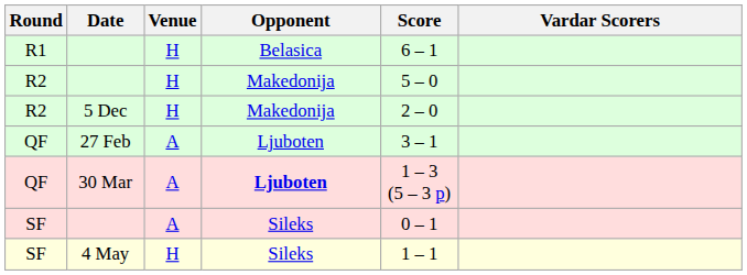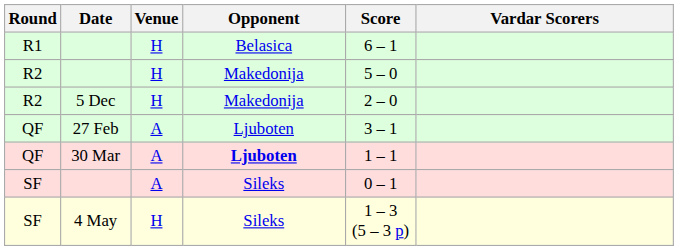 <table class="wikitable sortable" style="text-align: center; font-size:95%;">
 <tr>
 <th width="30">Round</th>
 <th width="60">Date</th>
 <th width="20">Venue</th>
 <th width="150">Opponent</th>
 <th width="60">Score</th>
 <th width="250">Vardar Scorers</th>
 </tr>
 <tr bgcolor="#ddffdd">
 <td>R1</td>
 <td></td>
 <td><a href='#'>H</a></td>
 <td><a href='#'>Belasica</a></td>
 <td>6 – 1</td>
 <td></td>
 </tr>
 <tr bgcolor="#ddffdd">
 <td>R2</td>
 <td></td>
 <td><a href='#'>H</a></td>
 <td><a href='#'>Makedonija</a></td>
 <td>5 – 0</td>
 <td></td>
 </tr>
 <tr bgcolor="#ddffdd">
 <td>R2</td>
 <td>5 Dec</td>
 <td><a href='#'>H</a></td>
 <td><a href='#'>Makedonija</a></td>
 <td>2 – 0</td>
 <td></td>
 </tr>
 <tr bgcolor="#ddffdd">
 <td>QF</td>
 <td>27 Feb</td>
 <td><a href='#'>A</a></td>
 <td><a href='#'>Ljuboten</a></td>
 <td>3 – 1</td>
 <td></td>
 </tr>
 <tr bgcolor="#ffdddd">
 <td>QF</td>
 <td>30 Mar</td>
 <td><a href='#'>A</a></td>
 <td><strong><a href='#'>Ljuboten</a></strong></td>
-<td>1 – 3<br>(5 – 3 <a href='#'>p</a>)</td>
+<td>1 – 1</td>
 <td></td>
 </tr>
 <tr bgcolor="#ffdddd">
 <td>SF</td>
 <td></td>
 <td><a href='#'>A</a></td>
 <td><a href='#'>Sileks</a></td>
 <td>0 – 1</td>
 <td></td>
 </tr>
 <tr bgcolor="#ffffdd">
 <td>SF</td>
 <td>4 May</td>
 <td><a href='#'>H</a></td>
 <td><a href='#'>Sileks</a></td>
-<td>1 – 1</td>
+<td>1 – 3<br>(5 – 3 <a href='#'>p</a>)</td>
 <td></td>
 </tr>
 </table>
